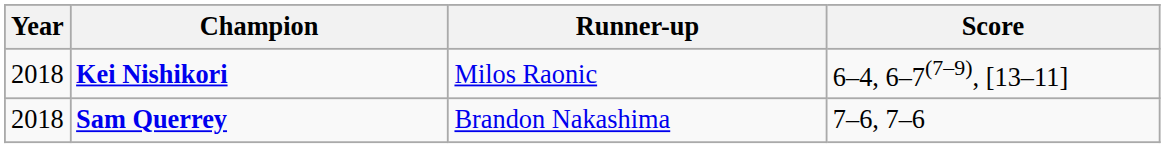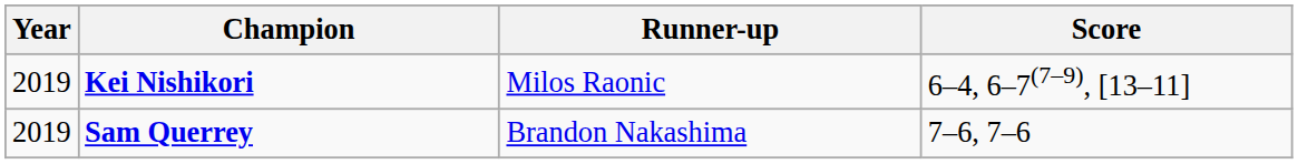 <table class="wikitable" style="font-size:90%">
 <tr>
 <th>Year</th>
 <th width="200">Champion</th>
 <th width="200">Runner-up</th>
 <th width="175">Score</th>
 </tr>
 <tr>
-<td>2018</td>
+<td>2019</td>
 <td> <strong><a href='#'>Kei Nishikori</a></strong></td>
 <td> <a href='#'>Milos Raonic</a></td>
 <td>6–4, 6–7<sup>(7–9)</sup>, [13–11]</td>
 </tr>
 <tr>
-<td>2018</td>
+<td>2019</td>
 <td> <strong><a href='#'>Sam Querrey</a></strong></td>
 <td> <a href='#'>Brandon Nakashima</a></td>
 <td>7–6, 7–6</td>
 </tr>
 </table>
